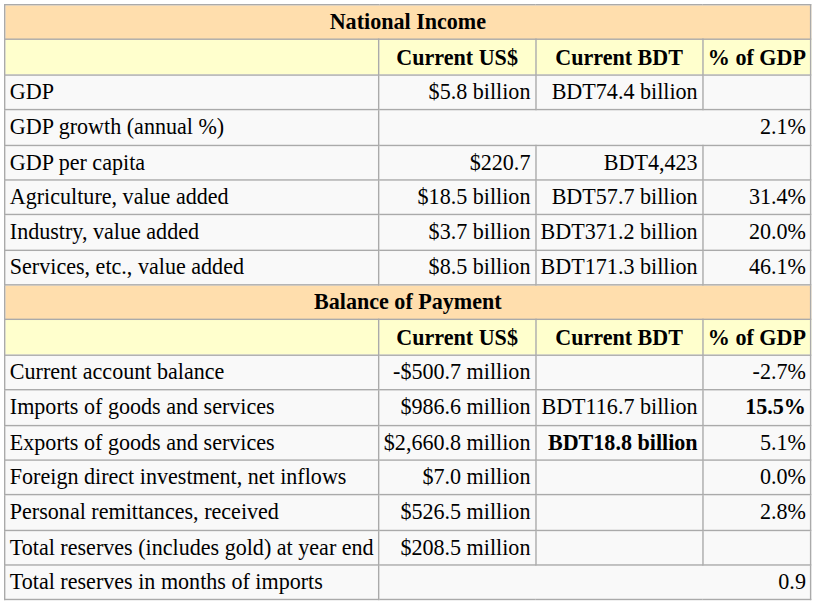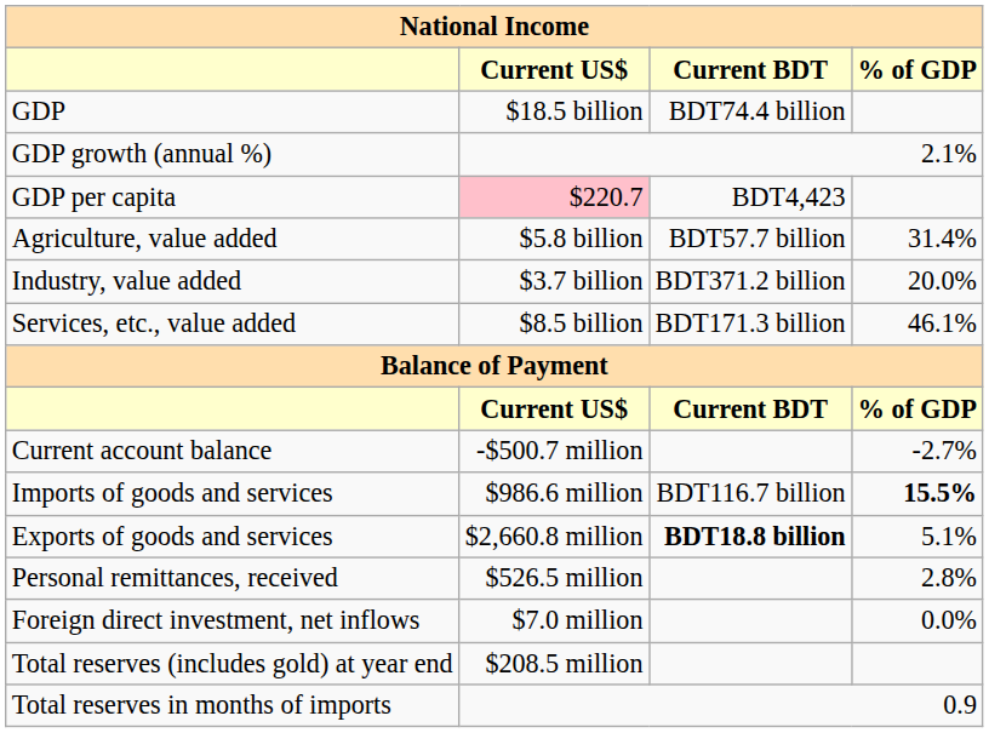 <table class="wikitable">
 <tr>
 <th colspan="4" style="background: #ffdead;">National Income</th>
 </tr>
 <tr>
 <th style="background: #ffffcd;"></th>
 <th style="background: #ffffcd;">Current US$</th>
 <th style="background: #ffffcd;">Current BDT</th>
 <th style="background: #ffffcd;">% of GDP</th>
 </tr>
 <tr>
 <td>GDP</td>
-<td style="text-align: right;">$5.8 billion</td>
+<td style="text-align: right;">$18.5 billion</td>
 <td style="text-align: right;">BDT74.4 billion</td>
 <td style="text-align: right;"></td>
 </tr>
 <tr>
 <td>GDP growth (annual %)</td>
 <td colspan="3"  style="text-align: right;">2.1%</td>
 </tr>
 <tr>
 <td>GDP per capita</td>
-<td style="text-align: right;">$220.7</td>
+<td style="background: pink; text-align: right;">$220.7</td>
 <td style="text-align: right;">BDT4,423</td>
 <td style="text-align: right;"></td>
 </tr>
 <tr>
 <td>Agriculture, value added</td>
-<td style="text-align: right;">$18.5 billion</td>
+<td style="text-align: right;">$5.8 billion</td>
 <td style="text-align: right;">BDT57.7 billion</td>
 <td style="text-align: right;">31.4%</td>
 </tr>
 <tr>
 <td>Industry, value added</td>
 <td style="text-align: right;">$3.7 billion</td>
 <td style="text-align: right;">BDT371.2 billion</td>
 <td style="text-align: right;">20.0%</td>
 </tr>
 <tr>
 <td>Services, etc., value added</td>
 <td style="text-align: right;">$8.5 billion</td>
 <td style="text-align: right;">BDT171.3 billion</td>
 <td style="text-align: right;">46.1%</td>
 </tr>
 <tr>
 <th colspan="4" style="background: #ffdead;">Balance of Payment</th>
 </tr>
 <tr>
 <th style="background: #ffffcd;"></th>
 <th style="background: #ffffcd;">Current US$</th>
 <th style="background: #ffffcd;">Current BDT</th>
 <th style="background: #ffffcd;">% of GDP</th>
 </tr>
 <tr>
 <td>Current account balance</td>
 <td style="text-align: right;">-$500.7 million</td>
 <td style="text-align: right;"></td>
 <td style="text-align: right;">-2.7%</td>
 </tr>
 <tr>
 <td>Imports of goods and services</td>
 <td style="text-align: right;">$986.6 million</td>
 <td style="text-align: right;">BDT116.7 billion</td>
 <td style="text-align: right;"><strong>15.5%</strong></td>
 </tr>
 <tr>
 <td>Exports of goods and services</td>
 <td style="text-align: right;">$2,660.8 million</td>
 <td style="text-align: right;"><strong>BDT18.8 billion</strong></td>
 <td style="text-align: right;">5.1%</td>
 </tr>
 <tr>
+<td>Personal remittances, received</td>
+<td style="text-align: right;">$526.5 million</td>
+<td style="text-align: right;"></td>
+<td style="text-align: right;">2.8%</td>
+</tr>
+<tr>
 <td>Foreign direct investment, net inflows</td>
 <td style="text-align: right;">$7.0 million</td>
 <td style="text-align: right;"></td>
 <td style="text-align: right;">0.0%</td>
-</tr>
-<tr>
-<td>Personal remittances, received</td>
-<td style="text-align: right;">$526.5 million</td>
-<td style="text-align: right;"></td>
-<td style="text-align: right;">2.8%</td>
 </tr>
 <tr>
 <td>Total reserves (includes gold) at year end</td>
 <td style="text-align: right;">$208.5 million</td>
 <td style="text-align: right;"></td>
 <td style="text-align: right;"></td>
 </tr>
 <tr>
 <td>Total reserves in months of imports</td>
 <td colspan="3"  style="text-align: right;">0.9</td>
 </tr>
 </table>
